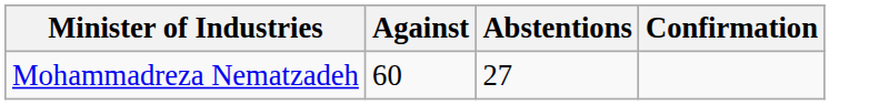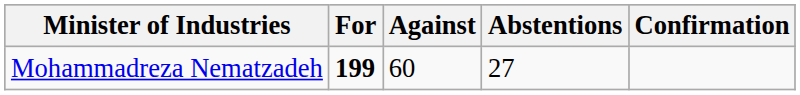 <table class="wikitable">
 <tr>
 <th>Minister of Industries</th>
+<th>For</th>
 <th>Against</th>
 <th>Abstentions</th>
 <th>Confirmation</th>
 </tr>
 <tr>
 <td><a href='#'>Mohammadreza Nematzadeh</a></td>
+<td><strong>199</strong></td>
 <td>60</td>
 <td>27</td>
 <td></td>
 </tr>
 </table>
